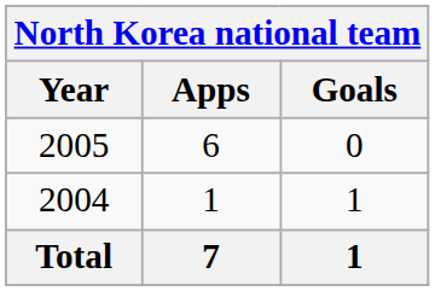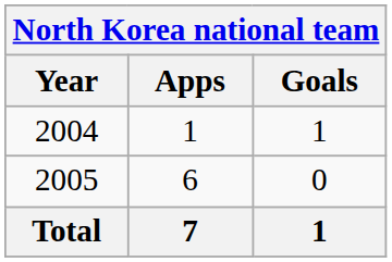 <table class="wikitable" style="text-align:center">
 <tr>
 <th colspan=3><a href='#'>North Korea national team</a></th>
 </tr>
 <tr>
 <th>Year</th>
 <th>Apps</th>
 <th>Goals</th>
 </tr>
 <tr>
+<td>2004</td>
+<td>1</td>
+<td>1</td>
+</tr>
+<tr>
 <td>2005</td>
 <td>6</td>
 <td>0</td>
-</tr>
-<tr>
-<td>2004</td>
-<td>1</td>
-<td>1</td>
 </tr>
 <tr>
 <th>Total</th>
 <th>7</th>
 <th>1</th>
 </tr>
 </table>
